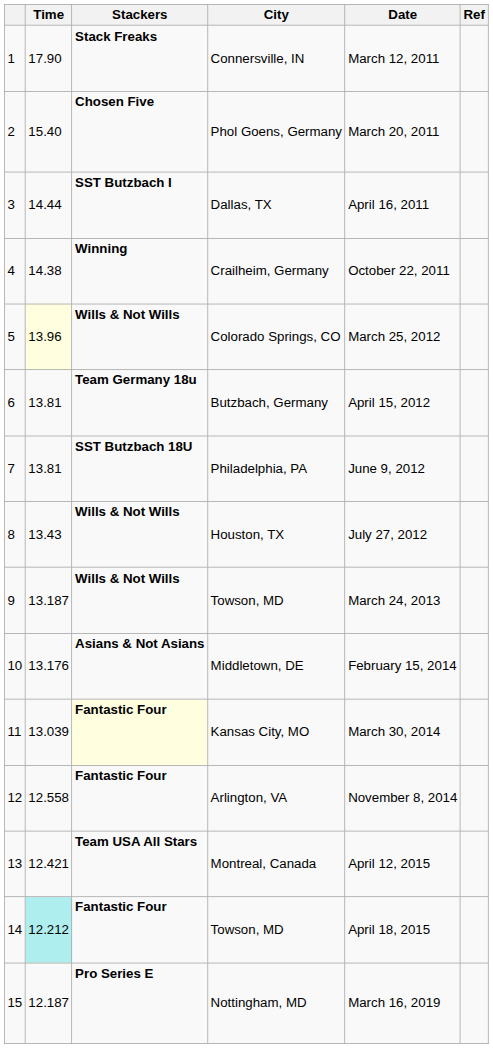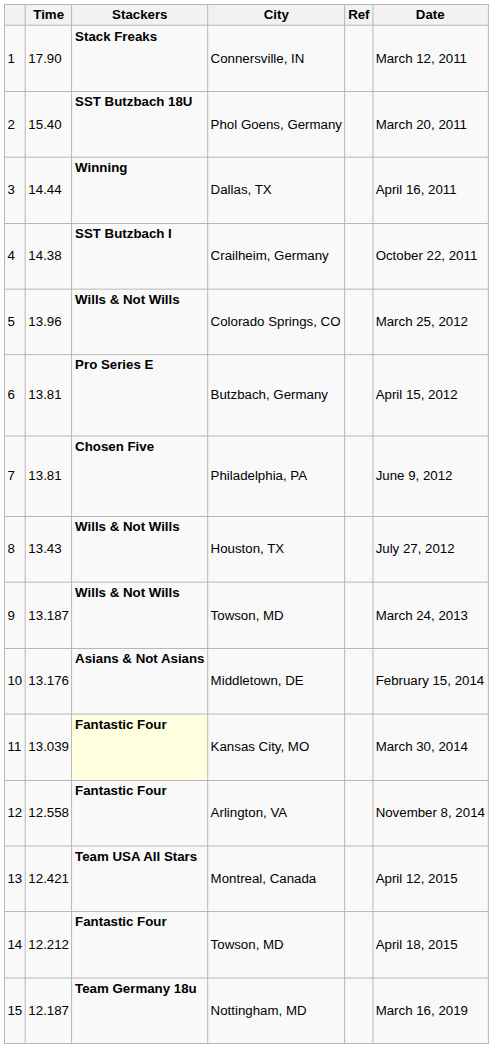 <table class="wikitable">
 <tr>
 <th></th>
 <th>Time</th>
 <th>Stackers</th>
 <th>City</th>
+<th>Ref</th>
 <th>Date</th>
-<th>Ref</th>
 </tr>
 <tr>
 <td>1</td>
 <td>17.90</td>
 <td><strong>Stack Freaks</strong><br><br><br><br></td>
 <td>Connersville, IN</td>
+<td></td>
 <td>March 12, 2011</td>
-<td></td>
 </tr>
 <tr>
 <td>2</td>
 <td>15.40</td>
-<td><strong>Chosen Five</strong><br><br><br><br><br></td>
+<td><strong>SST Butzbach 18U</strong><br><br><br><br></td>
 <td>Phol Goens, Germany</td>
+<td></td>
 <td>March 20, 2011</td>
-<td></td>
 </tr>
 <tr>
 <td>3</td>
 <td>14.44</td>
-<td><strong>SST Butzbach I</strong><br><br><br><br></td>
+<td><strong>Winning</strong><br><br><br><br></td>
 <td>Dallas, TX</td>
+<td></td>
 <td>April 16, 2011</td>
-<td></td>
 </tr>
 <tr>
 <td>4</td>
 <td>14.38</td>
-<td><strong>Winning</strong><br><br><br><br></td>
+<td><strong>SST Butzbach I</strong><br><br><br><br></td>
 <td>Crailheim, Germany</td>
+<td></td>
 <td>October 22, 2011</td>
-<td></td>
 </tr>
 <tr>
 <td>5</td>
-<td style="background: lightyellow;">13.96</td>
+<td>13.96</td>
 <td><strong>Wills & Not Wills</strong><br><br><br><br></td>
 <td>Colorado Springs, CO</td>
+<td></td>
 <td>March 25, 2012</td>
-<td></td>
 </tr>
 <tr>
 <td>6</td>
 <td>13.81</td>
-<td><strong>Team Germany 18u</strong><br><br><br><br></td>
+<td><strong>Pro Series E</strong><br><br><br><br><br></td>
 <td>Butzbach, Germany</td>
+<td></td>
 <td>April 15, 2012</td>
-<td></td>
 </tr>
 <tr>
 <td>7</td>
 <td>13.81</td>
-<td><strong>SST Butzbach 18U</strong><br><br><br><br></td>
+<td><strong>Chosen Five</strong><br><br><br><br><br></td>
 <td>Philadelphia, PA</td>
+<td></td>
 <td>June 9, 2012</td>
-<td></td>
 </tr>
 <tr>
 <td>8</td>
 <td>13.43</td>
 <td><strong>Wills & Not Wills</strong><br><br><br><br></td>
 <td>Houston, TX</td>
+<td></td>
 <td>July 27, 2012</td>
-<td></td>
 </tr>
 <tr>
 <td>9</td>
 <td>13.187</td>
 <td><strong>Wills & Not Wills</strong><br><br><br><br></td>
 <td>Towson, MD</td>
+<td></td>
 <td>March 24, 2013</td>
-<td></td>
 </tr>
 <tr>
 <td>10</td>
 <td>13.176</td>
 <td><strong>Asians & Not Asians</strong><br><br><br><br></td>
 <td>Middletown, DE</td>
+<td></td>
 <td>February 15, 2014</td>
-<td></td>
 </tr>
 <tr>
 <td>11</td>
 <td>13.039</td>
 <td style="background: lightyellow;"><strong>Fantastic Four</strong><br><br><br><br></td>
 <td>Kansas City, MO</td>
+<td></td>
 <td>March 30, 2014</td>
-<td></td>
 </tr>
 <tr>
 <td>12</td>
 <td>12.558</td>
 <td><strong>Fantastic Four</strong><br><br><br><br></td>
 <td>Arlington, VA</td>
+<td></td>
 <td>November 8, 2014</td>
-<td></td>
 </tr>
 <tr>
 <td>13</td>
 <td>12.421</td>
 <td><strong>Team USA All Stars</strong><br><br><br><br></td>
 <td>Montreal, Canada</td>
+<td></td>
 <td>April 12, 2015</td>
-<td></td>
 </tr>
 <tr>
 <td>14</td>
-<td style="background: paleturquoise;">12.212</td>
+<td>12.212</td>
 <td><strong>Fantastic Four</strong><br><br><br><br></td>
 <td>Towson, MD</td>
+<td></td>
 <td>April 18, 2015</td>
-<td></td>
 </tr>
 <tr>
 <td>15</td>
 <td>12.187</td>
-<td><strong>Pro Series E</strong><br><br><br><br><br></td>
+<td><strong>Team Germany 18u</strong><br><br><br><br></td>
 <td>Nottingham, MD</td>
+<td></td>
 <td>March 16, 2019</td>
-<td></td>
 </tr>
 </table>
